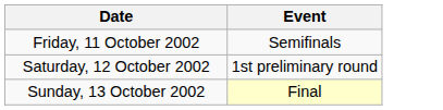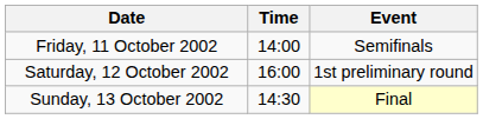 <table class = "wikitable" style="text-align:center;">
 <tr>
 <th width=220>Date</th>
+<th width=50>Time</th>
 <th width=150>Event</th>
 </tr>
 <tr>
 <td>Friday, 11 October 2002</td>
+<td>14:00</td>
 <td>Semifinals</td>
 </tr>
 <tr>
 <td>Saturday, 12 October 2002</td>
+<td>16:00</td>
 <td>1st preliminary round</td>
 </tr>
 <tr>
 <td>Sunday, 13 October 2002</td>
+<td>14:30</td>
 <td bgcolor=ffffcc>Final</td>
 </tr>
 </table>
